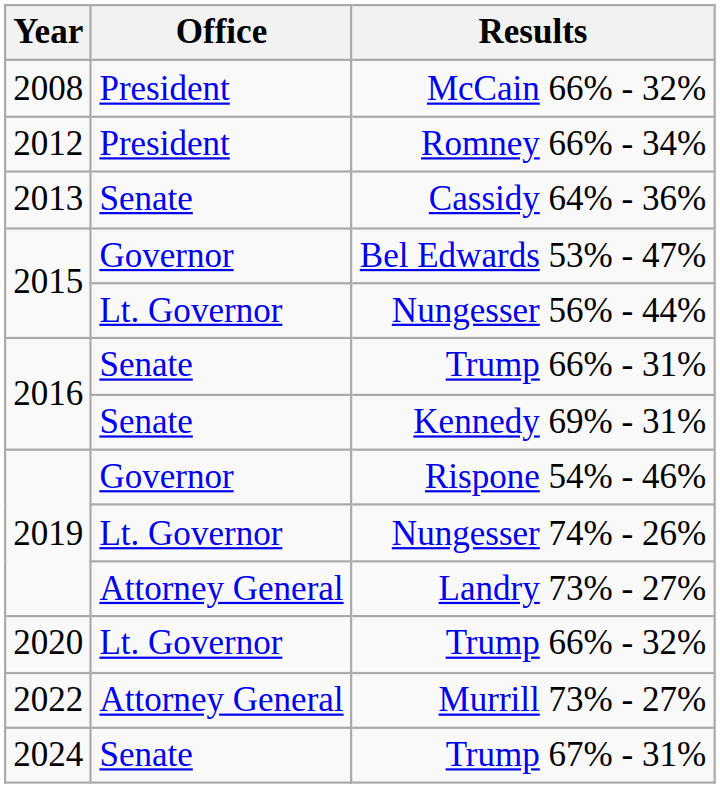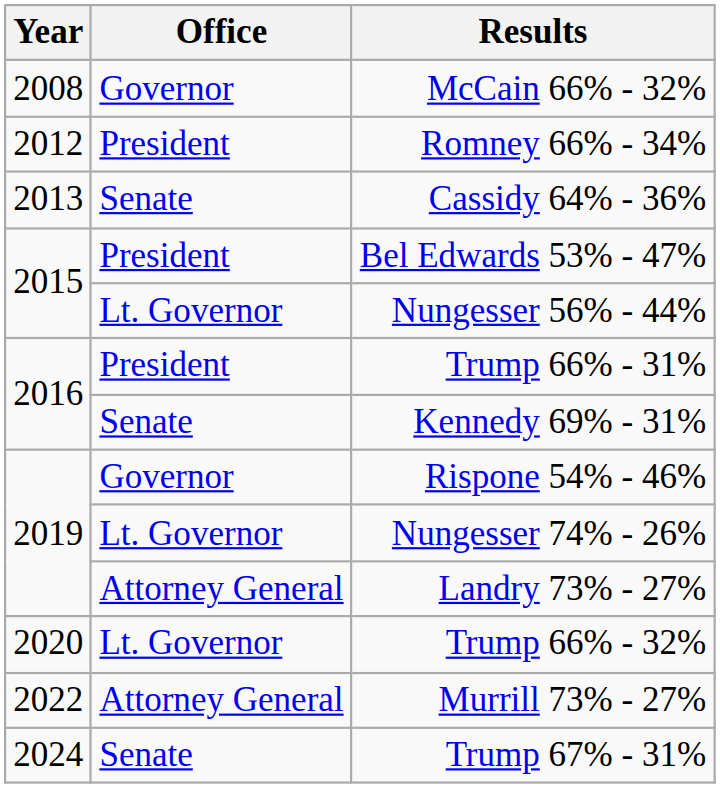 <table class=wikitable>
 <tr>
 <th>Year</th>
 <th>Office</th>
 <th>Results</th>
 </tr>
 <tr>
 <td>2008</td>
-<td><a href='#'>President</a></td>
+<td><a href='#'>Governor</a></td>
 <td align="right" ><a href='#'>McCain</a> 66% - 32%</td>
 </tr>
 <tr>
 <td>2012</td>
 <td><a href='#'>President</a></td>
 <td align="right" ><a href='#'>Romney</a> 66% - 34%</td>
 </tr>
 <tr>
 <td>2013</td>
 <td><a href='#'>Senate</a></td>
 <td align="right" ><a href='#'>Cassidy</a> 64% - 36%</td>
 </tr>
 <tr>
 <td rowspan=2>2015</td>
-<td><a href='#'>Governor</a></td>
+<td><a href='#'>President</a></td>
 <td align="right" ><a href='#'>Bel Edwards</a> 53% - 47%</td>
 </tr>
 <tr>
 <td><a href='#'>Lt. Governor</a></td>
 <td align="right" ><a href='#'>Nungesser</a> 56% - 44%</td>
 </tr>
 <tr>
 <td rowspan=2>2016</td>
-<td><a href='#'>Senate</a></td>
+<td><a href='#'>President</a></td>
 <td align="right" ><a href='#'>Trump</a> 66% - 31%</td>
 </tr>
 <tr>
 <td><a href='#'>Senate</a></td>
 <td align="right" ><a href='#'>Kennedy</a> 69% - 31%</td>
 </tr>
 <tr>
 <td rowspan=3>2019</td>
 <td><a href='#'>Governor</a></td>
 <td align="right" ><a href='#'>Rispone</a> 54% - 46%</td>
 </tr>
 <tr>
 <td><a href='#'>Lt. Governor</a></td>
 <td align="right" ><a href='#'>Nungesser</a> 74% - 26%</td>
 </tr>
 <tr>
 <td><a href='#'>Attorney General</a></td>
 <td align="right" ><a href='#'>Landry</a> 73% - 27%</td>
 </tr>
 <tr>
 <td>2020</td>
 <td><a href='#'>Lt. Governor</a></td>
 <td align="right" ><a href='#'>Trump</a> 66% - 32%</td>
 </tr>
 <tr>
 <td>2022</td>
 <td><a href='#'>Attorney General</a></td>
 <td align="right" ><a href='#'>Murrill</a> 73% - 27%</td>
 </tr>
 <tr>
 <td>2024</td>
 <td><a href='#'>Senate</a></td>
 <td align="right" ><a href='#'>Trump</a> 67% - 31%</td>
 </tr>
 </table>
